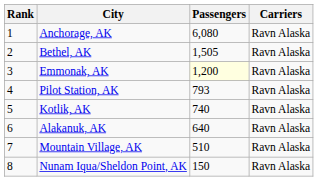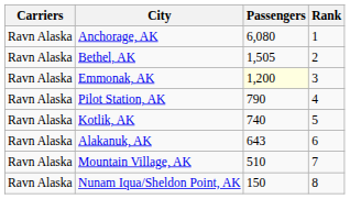 <table class="wikitable" style="font-size: 95%" width= align=>
 <tr>
-<th>Rank</th>
+<th>Carriers</th>
 <th>City</th>
 <th>Passengers</th>
-<th>Carriers</th>
+<th>Rank</th>
 </tr>
 <tr>
-<td>1</td>
+<td>Ravn Alaska</td>
 <td><a href='#'>Anchorage, AK</a></td>
 <td>6,080</td>
-<td>Ravn Alaska</td>
+<td>1</td>
 </tr>
 <tr>
-<td>2</td>
+<td>Ravn Alaska</td>
 <td><a href='#'>Bethel, AK</a></td>
 <td>1,505</td>
-<td>Ravn Alaska</td>
+<td>2</td>
 </tr>
 <tr>
-<td>3</td>
+<td>Ravn Alaska</td>
 <td><a href='#'>Emmonak, AK</a></td>
 <td style="background: lightyellow;">1,200</td>
-<td>Ravn Alaska</td>
+<td>3</td>
 </tr>
 <tr>
+<td>Ravn Alaska</td>
+<td><a href='#'>Pilot Station, AK</a></td>
+<td>790</td>
 <td>4</td>
-<td><a href='#'>Pilot Station, AK</a></td>
-<td>793</td>
-<td>Ravn Alaska</td>
 </tr>
 <tr>
-<td>5</td>
+<td>Ravn Alaska</td>
 <td><a href='#'>Kotlik, AK</a></td>
 <td>740</td>
-<td>Ravn Alaska</td>
+<td>5</td>
 </tr>
 <tr>
+<td>Ravn Alaska</td>
+<td><a href='#'>Alakanuk, AK</a></td>
+<td>643</td>
 <td>6</td>
-<td><a href='#'>Alakanuk, AK</a></td>
-<td>640</td>
-<td>Ravn Alaska</td>
 </tr>
 <tr>
-<td>7</td>
+<td>Ravn Alaska</td>
 <td><a href='#'>Mountain Village, AK</a></td>
 <td>510</td>
-<td>Ravn Alaska</td>
+<td>7</td>
 </tr>
 <tr>
-<td>8</td>
+<td>Ravn Alaska</td>
 <td><a href='#'>Nunam Iqua/Sheldon Point, AK</a></td>
 <td>150</td>
-<td>Ravn Alaska</td>
+<td>8</td>
 </tr>
 </table>
